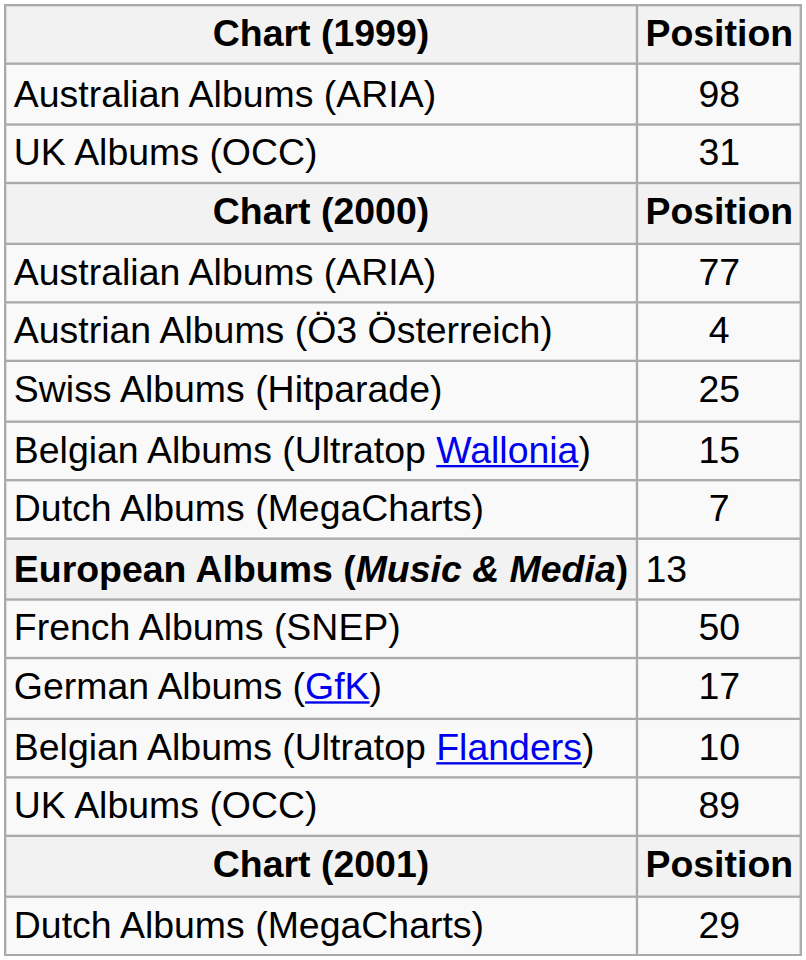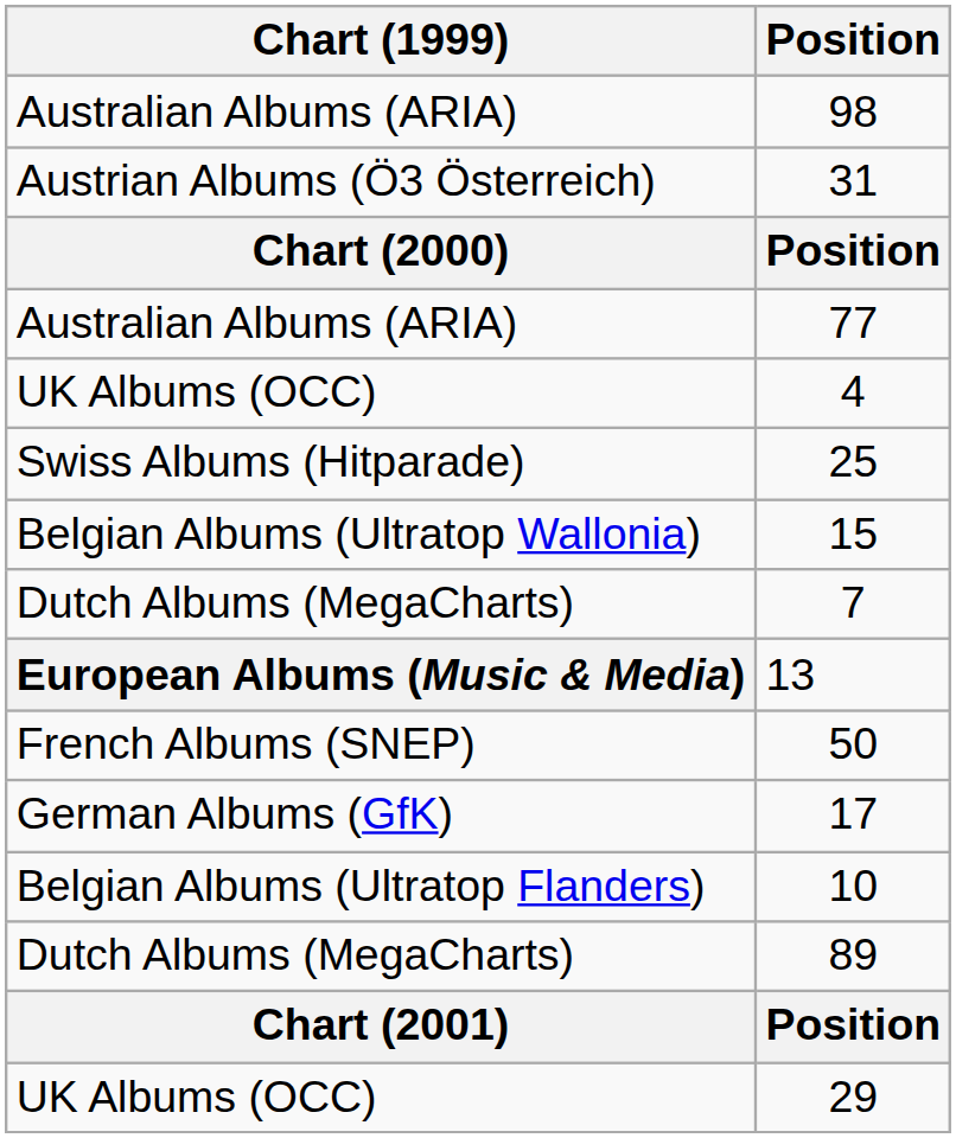 <table class="wikitable sortable">
 <tr>
 <th>Chart (1999)</th>
 <th>Position</th>
 </tr>
 <tr>
 <td align="left">Australian Albums (ARIA)</td>
 <td align="center">98</td>
 </tr>
 <tr>
-<td align="left">UK Albums (OCC)</td>
+<td align="left">Austrian Albums (Ö3 Österreich)</td>
 <td align="center">31</td>
 </tr>
 <tr>
 <th>Chart (2000)</th>
 <th>Position</th>
 </tr>
 <tr>
 <td align="left">Australian Albums (ARIA)</td>
 <td align="center">77</td>
 </tr>
 <tr>
-<td align="left">Austrian Albums (Ö3 Österreich)</td>
+<td align="left">UK Albums (OCC)</td>
 <td align="center">4</td>
 </tr>
 <tr>
 <td align="left">Swiss Albums (Hitparade)</td>
 <td align="center">25</td>
 </tr>
 <tr>
 <td align="left">Belgian Albums (Ultratop <a href='#'>Wallonia</a>)</td>
 <td align="center">15</td>
 </tr>
 <tr>
 <td align="left">Dutch Albums (MegaCharts)</td>
 <td align="center">7</td>
 </tr>
 <tr>
 <th scope="row">European Albums (<em>Music & Media</em>)</th>
 <td>13</td>
 </tr>
 <tr>
 <td align="left">French Albums (SNEP)</td>
 <td align="center">50</td>
 </tr>
 <tr>
 <td align="left">German Albums (<a href='#'>GfK</a>)</td>
 <td align="center">17</td>
 </tr>
 <tr>
 <td align="left">Belgian Albums (Ultratop <a href='#'>Flanders</a>)</td>
 <td align="center">10</td>
 </tr>
 <tr>
-<td align="left">UK Albums (OCC)</td>
+<td align="left">Dutch Albums (MegaCharts)</td>
 <td align="center">89</td>
 </tr>
 <tr>
 <th>Chart (2001)</th>
 <th>Position</th>
 </tr>
 <tr>
-<td align="left">Dutch Albums (MegaCharts)</td>
+<td align="left">UK Albums (OCC)</td>
 <td align="center">29</td>
 </tr>
 <tr>
 </tr>
 </table>
